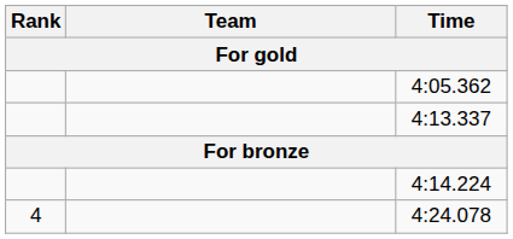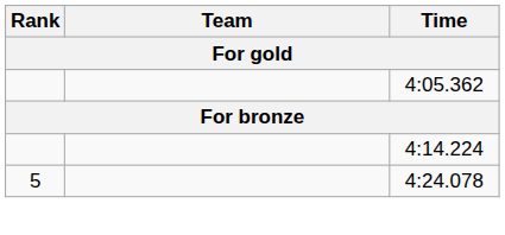 <table class=wikitable style="text-align:center">
 <tr>
 <th width=40>Rank</th>
 <th width=250>Team</th>
 <th width=80>Time</th>
 </tr>
 <tr>
 <th colspan=3>For gold</th>
 </tr>
 <tr>
 <td></td>
 <td align=left></td>
 <td>4:05.362</td>
 </tr>
 <tr>
-<td></td>
-<td align=left></td>
-<td>4:13.337</td>
-</tr>
-<tr>
 <th colspan=3>For bronze</th>
 </tr>
 <tr>
 <td></td>
 <td align=left></td>
 <td>4:14.224</td>
 </tr>
 <tr>
-<td>4</td>
+<td>5</td>
 <td align=left></td>
 <td>4:24.078</td>
 </tr>
 </table>
